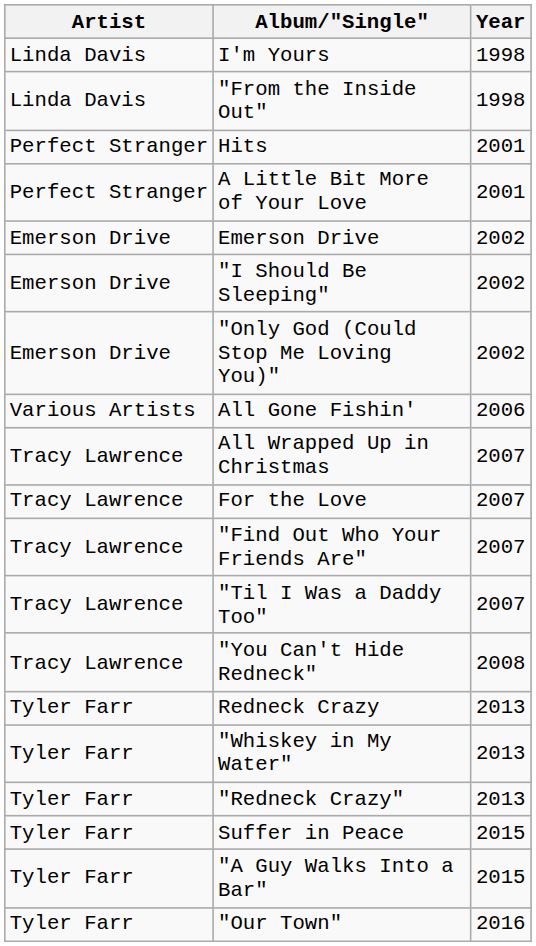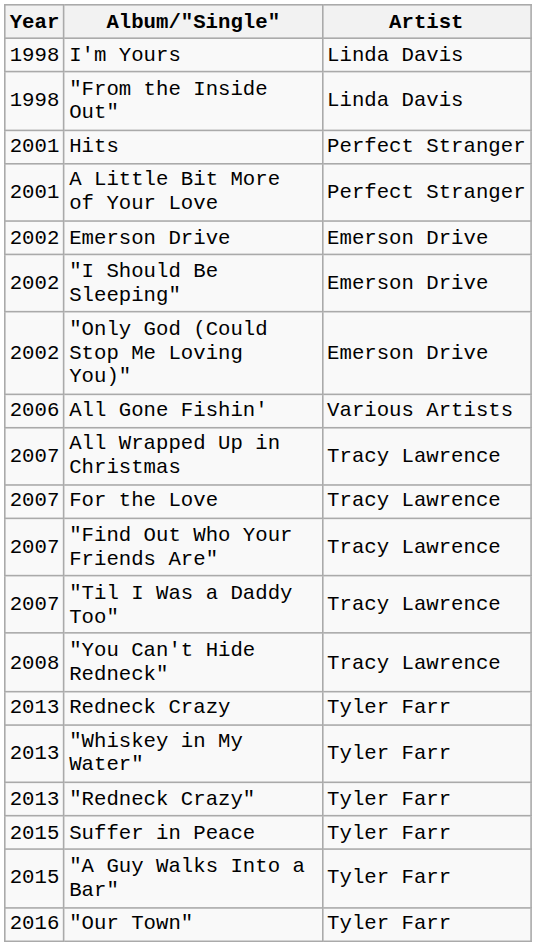 <table class="wikitable plainrowheaders">
 <tr>
+<th>Year</th>
+<th style="width:12em;">Album/"Single"</th>
 <th>Artist</th>
-<th style="width:12em;">Album/"Single"</th>
-<th>Year</th>
 </tr>
 <tr>
+<td>1998</td>
+<td>I'm Yours</td>
 <td>Linda Davis</td>
-<td>I'm Yours</td>
-<td>1998</td>
 </tr>
 <tr>
+<td>1998</td>
+<td>"From the Inside Out"</td>
 <td>Linda Davis</td>
-<td>"From the Inside Out"</td>
-<td>1998</td>
 </tr>
 <tr>
+<td>2001</td>
+<td>Hits</td>
 <td>Perfect Stranger</td>
-<td>Hits</td>
-<td>2001</td>
 </tr>
 <tr>
+<td>2001</td>
+<td>A Little Bit More of Your Love</td>
 <td>Perfect Stranger</td>
-<td>A Little Bit More of Your Love</td>
-<td>2001</td>
 </tr>
 <tr>
+<td>2002</td>
 <td>Emerson Drive</td>
 <td>Emerson Drive</td>
-<td>2002</td>
 </tr>
 <tr>
+<td>2002</td>
+<td>"I Should Be Sleeping"</td>
 <td>Emerson Drive</td>
-<td>"I Should Be Sleeping"</td>
-<td>2002</td>
 </tr>
 <tr>
+<td>2002</td>
+<td>"Only God (Could Stop Me Loving You)"</td>
 <td>Emerson Drive</td>
-<td>"Only God (Could Stop Me Loving You)"</td>
-<td>2002</td>
 </tr>
 <tr>
+<td>2006</td>
+<td>All Gone Fishin'</td>
 <td>Various Artists</td>
-<td>All Gone Fishin'</td>
-<td>2006</td>
 </tr>
 <tr>
+<td>2007</td>
+<td>All Wrapped Up in Christmas</td>
 <td>Tracy Lawrence</td>
-<td>All Wrapped Up in Christmas</td>
-<td>2007</td>
 </tr>
 <tr>
+<td>2007</td>
+<td>For the Love</td>
 <td>Tracy Lawrence</td>
-<td>For the Love</td>
-<td>2007</td>
 </tr>
 <tr>
+<td>2007</td>
+<td>"Find Out Who Your Friends Are"</td>
 <td>Tracy Lawrence</td>
-<td>"Find Out Who Your Friends Are"</td>
-<td>2007</td>
 </tr>
 <tr>
+<td>2007</td>
+<td>"Til I Was a Daddy Too"</td>
 <td>Tracy Lawrence</td>
-<td>"Til I Was a Daddy Too"</td>
-<td>2007</td>
 </tr>
 <tr>
+<td>2008</td>
+<td>"You Can't Hide Redneck"</td>
 <td>Tracy Lawrence</td>
-<td>"You Can't Hide Redneck"</td>
-<td>2008</td>
 </tr>
 <tr>
+<td>2013</td>
+<td>Redneck Crazy</td>
 <td>Tyler Farr</td>
-<td>Redneck Crazy</td>
-<td>2013</td>
 </tr>
 <tr>
+<td>2013</td>
+<td>"Whiskey in My Water"</td>
 <td>Tyler Farr</td>
-<td>"Whiskey in My Water"</td>
-<td>2013</td>
 </tr>
 <tr>
+<td>2013</td>
+<td>"Redneck Crazy"</td>
 <td>Tyler Farr</td>
-<td>"Redneck Crazy"</td>
-<td>2013</td>
 </tr>
 <tr>
+<td>2015</td>
+<td>Suffer in Peace</td>
 <td>Tyler Farr</td>
-<td>Suffer in Peace</td>
-<td>2015</td>
 </tr>
 <tr>
+<td>2015</td>
+<td>"A Guy Walks Into a Bar"</td>
 <td>Tyler Farr</td>
-<td>"A Guy Walks Into a Bar"</td>
-<td>2015</td>
 </tr>
 <tr>
+<td>2016</td>
+<td>"Our Town"</td>
 <td>Tyler Farr</td>
-<td>"Our Town"</td>
-<td>2016</td>
 </tr>
 </table>
